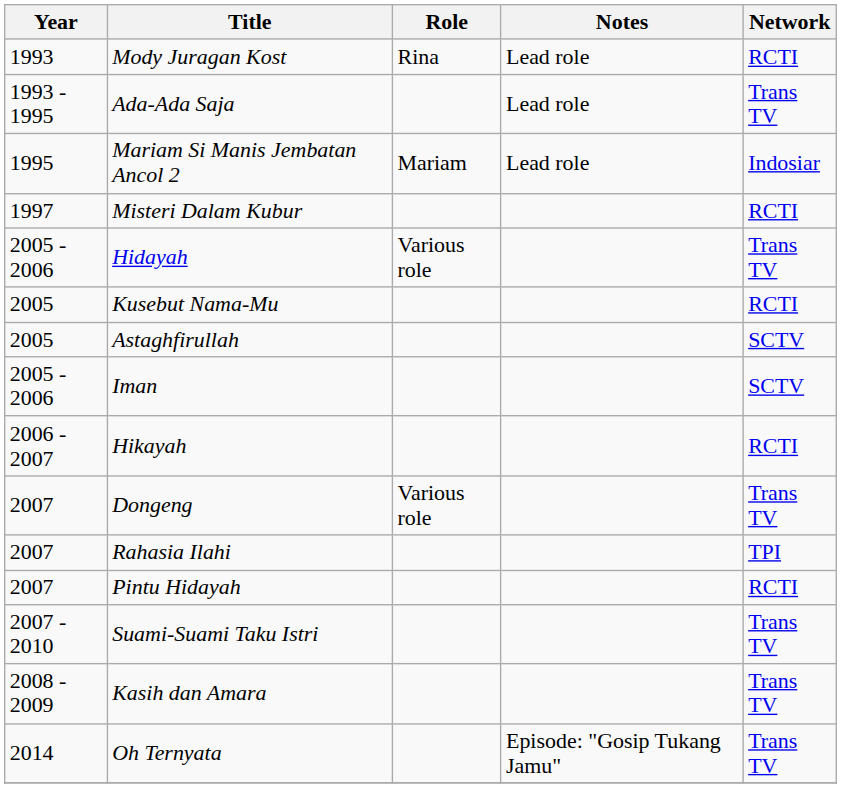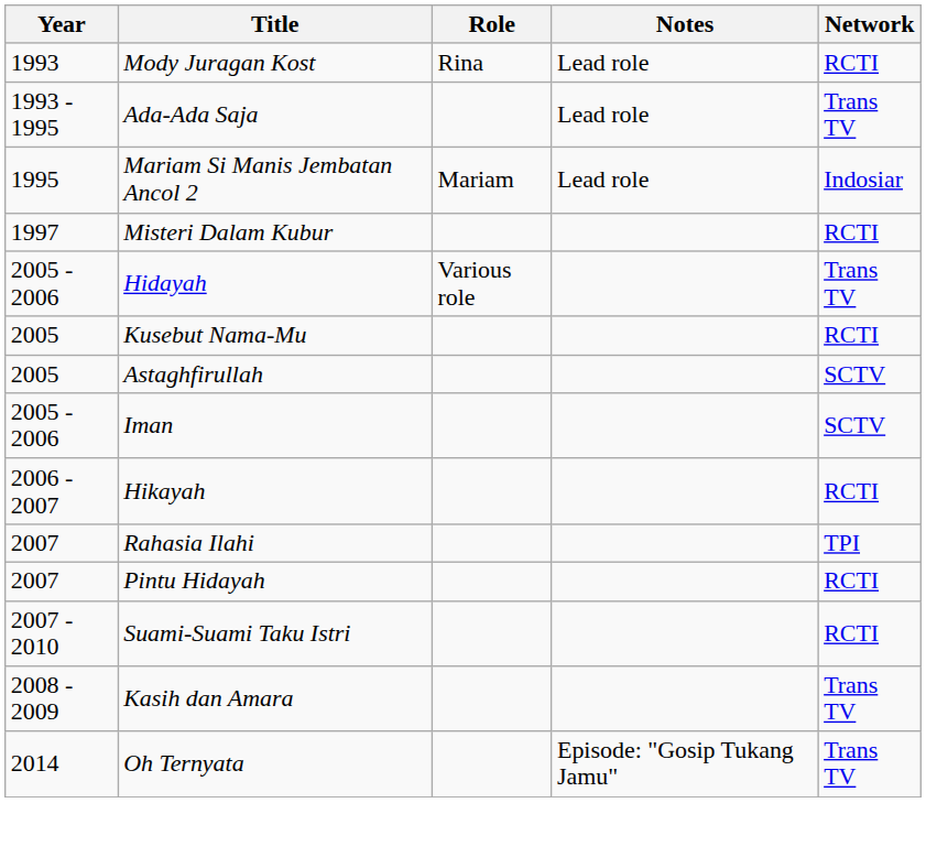 <table class="wikitable">
 <tr>
 <th>Year</th>
 <th>Title</th>
 <th>Role</th>
 <th>Notes</th>
 <th>Network</th>
 </tr>
 <tr>
 <td>1993</td>
 <td><em>Mody Juragan Kost</em></td>
 <td>Rina</td>
 <td>Lead role</td>
 <td><a href='#'>RCTI</a></td>
 </tr>
 <tr>
 <td>1993 - 1995</td>
 <td><em>Ada-Ada Saja</em></td>
 <td></td>
 <td>Lead role</td>
 <td><a href='#'>Trans TV</a></td>
 </tr>
 <tr>
 <td>1995</td>
 <td><em>Mariam Si Manis Jembatan Ancol 2</em></td>
 <td>Mariam</td>
 <td>Lead role</td>
 <td><a href='#'>Indosiar</a></td>
 </tr>
 <tr>
 <td>1997</td>
 <td><em>Misteri Dalam Kubur</em></td>
 <td></td>
 <td></td>
 <td><a href='#'>RCTI</a></td>
 </tr>
 <tr>
 <td>2005 - 2006</td>
 <td><em><a href='#'>Hidayah</a></em></td>
 <td>Various role</td>
 <td align="left" style="font-size: 90%;"><br></td>
 <td><a href='#'>Trans TV</a></td>
 </tr>
 <tr>
 <td>2005</td>
 <td><em>Kusebut Nama-Mu</em></td>
 <td></td>
 <td></td>
 <td><a href='#'>RCTI</a></td>
 </tr>
 <tr>
 <td>2005</td>
 <td><em>Astaghfirullah</em></td>
 <td></td>
 <td></td>
 <td><a href='#'>SCTV</a></td>
 </tr>
 <tr>
 <td>2005 - 2006</td>
 <td><em>Iman</em></td>
 <td></td>
 <td></td>
 <td><a href='#'>SCTV</a></td>
 </tr>
 <tr>
 <td>2006 - 2007</td>
 <td><em>Hikayah</em></td>
 <td></td>
 <td></td>
 <td><a href='#'>RCTI</a></td>
 </tr>
 <tr>
 <td>2007</td>
-<td><em>Dongeng</em></td>
-<td>Various role</td>
-<td align="left" style="font-size: 90%;"><br></td>
-<td><a href='#'>Trans TV</a></td>
-</tr>
-<tr>
-<td>2007</td>
 <td><em>Rahasia Ilahi</em></td>
 <td></td>
 <td></td>
 <td><a href='#'>TPI</a></td>
 </tr>
 <tr>
 <td>2007</td>
 <td><em>Pintu Hidayah</em></td>
 <td></td>
 <td></td>
 <td><a href='#'>RCTI</a></td>
 </tr>
 <tr>
 <td>2007 -  2010</td>
 <td><em>Suami-Suami Taku Istri</em></td>
 <td></td>
 <td></td>
-<td><a href='#'>Trans TV</a></td>
+<td><a href='#'>RCTI</a></td>
 </tr>
 <tr>
 <td>2008 - 2009</td>
 <td><em>Kasih dan Amara</em></td>
 <td></td>
 <td></td>
 <td><a href='#'>Trans TV</a></td>
 </tr>
 <tr>
 <td>2014</td>
 <td><em>Oh Ternyata</em></td>
 <td></td>
 <td>Episode: "Gosip Tukang Jamu"</td>
 <td><a href='#'>Trans TV</a></td>
 </tr>
 <tr>
 </tr>
 </table>
